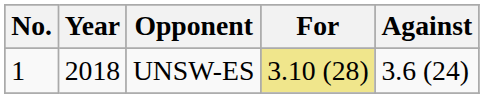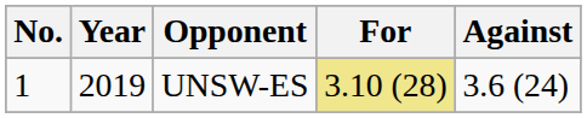 <table class="wikitable sortable">
 <tr>
 <th>No.</th>
 <th>Year</th>
 <th>Opponent</th>
 <th>For</th>
 <th>Against</th>
 </tr>
 <tr>
 <td>1</td>
-<td>2018</td>
+<td>2019</td>
 <td>UNSW-ES</td>
 <td style="background: khaki;">3.10 (28)</td>
 <td>3.6 (24)</td>
 </tr>
 </table>
